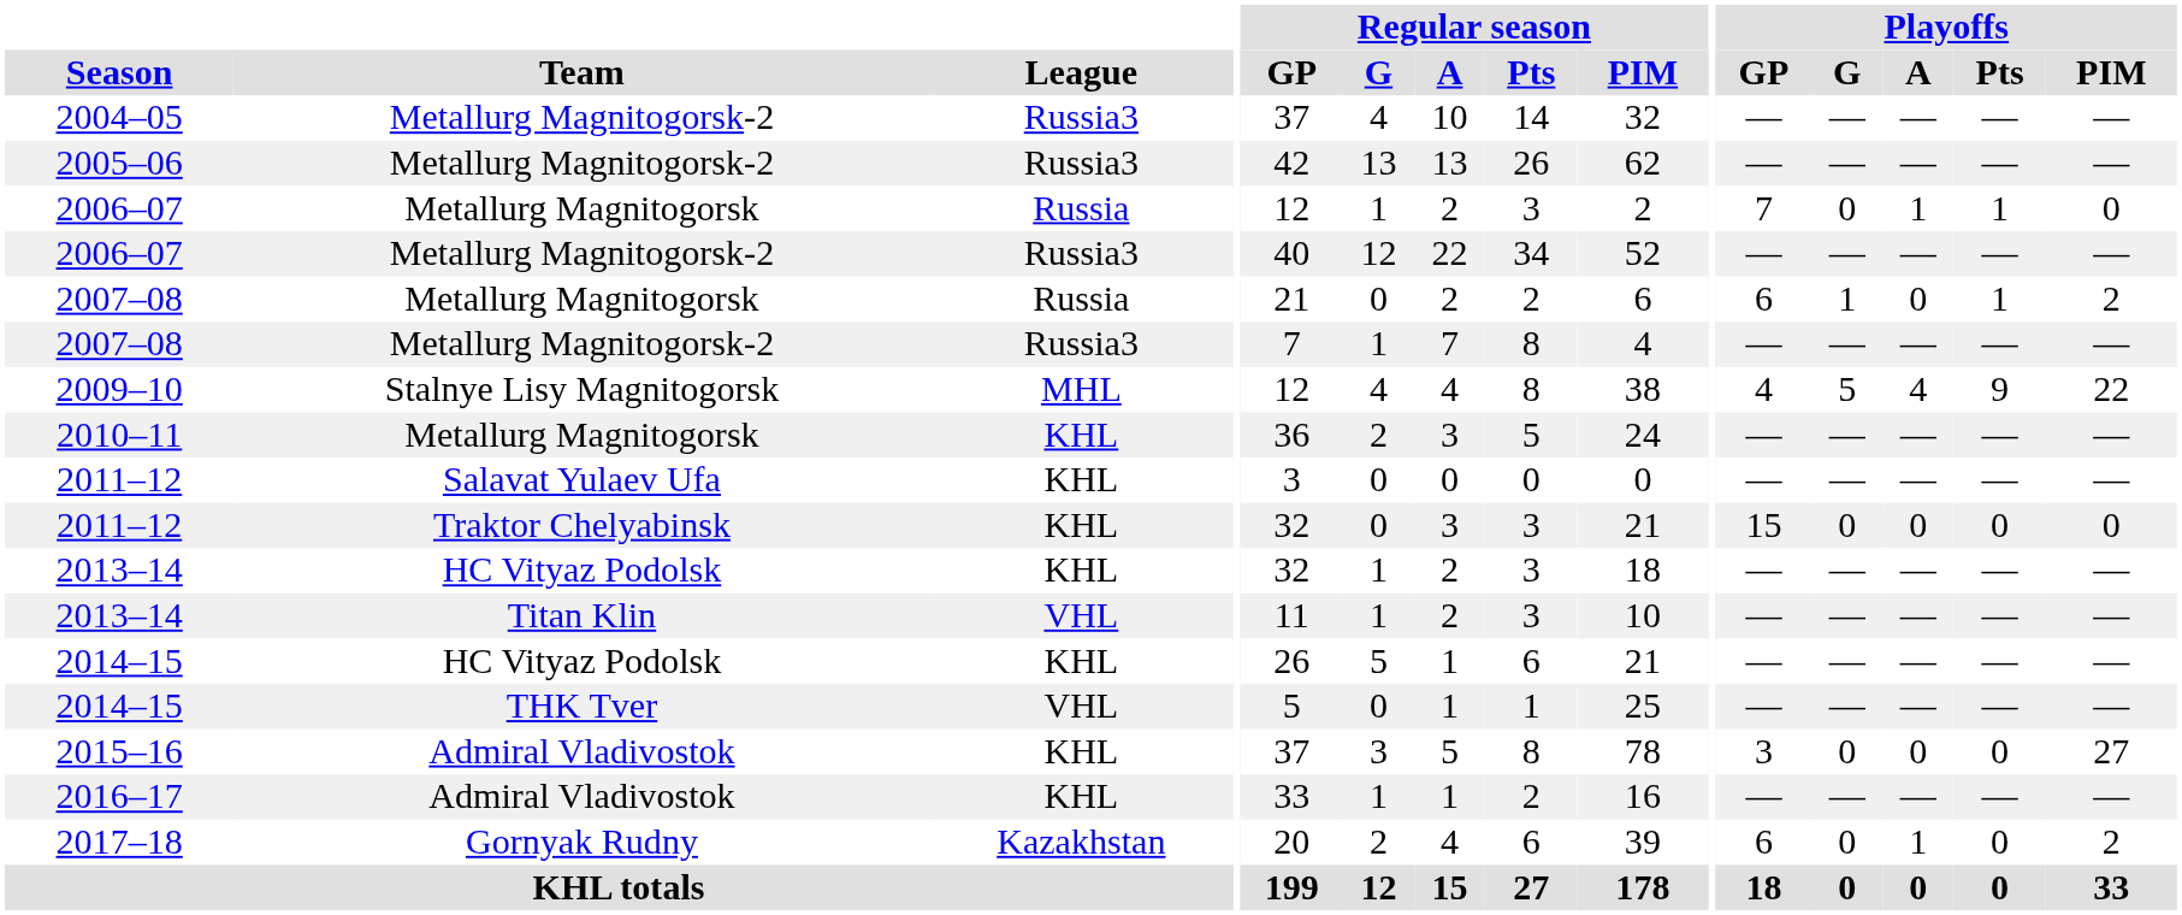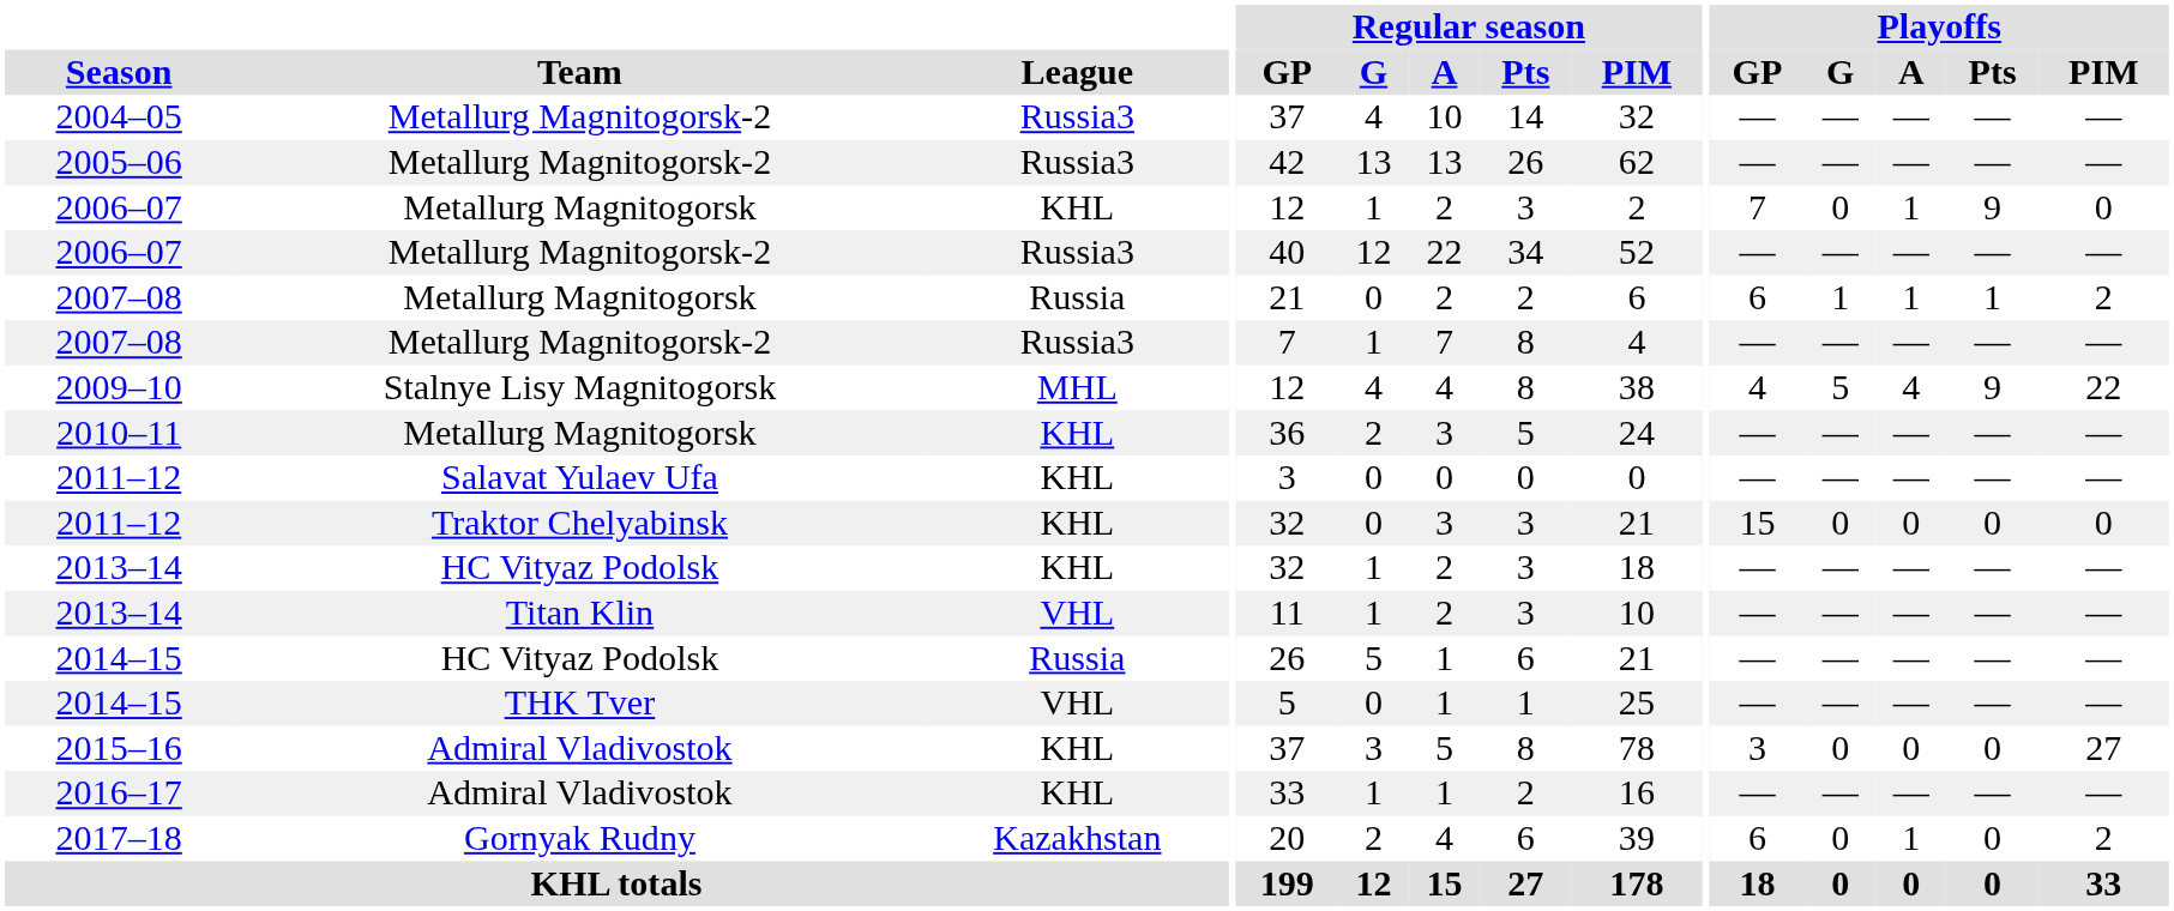 <table border="0" cellpadding="1" cellspacing="0" style="text-align:center; width:60em">
 <tr bgcolor="#e0e0e0">
 <th colspan="3" bgcolor="#ffffff"></th>
 <th rowspan="99" bgcolor="#ffffff"></th>
 <th colspan="5"><a href='#'>Regular season</a></th>
 <th rowspan="99" bgcolor="#ffffff"></th>
 <th colspan="5"><a href='#'>Playoffs</a></th>
 </tr>
 <tr bgcolor="#e0e0e0">
 <th><a href='#'>Season</a></th>
 <th>Team</th>
 <th>League</th>
 <th>GP</th>
 <th><a href='#'>G</a></th>
 <th><a href='#'>A</a></th>
 <th><a href='#'>Pts</a></th>
 <th><a href='#'>PIM</a></th>
 <th>GP</th>
 <th>G</th>
 <th>A</th>
 <th>Pts</th>
 <th>PIM</th>
 </tr>
 <tr>
 <td><a href='#'>2004–05</a></td>
 <td><a href='#'>Metallurg Magnitogorsk</a>-2</td>
 <td><a href='#'>Russia3</a></td>
 <td>37</td>
 <td>4</td>
 <td>10</td>
 <td>14</td>
 <td>32</td>
 <td>—</td>
 <td>—</td>
 <td>—</td>
 <td>—</td>
 <td>—</td>
 </tr>
 <tr bgcolor="#f0f0f0">
 <td><a href='#'>2005–06</a></td>
 <td>Metallurg Magnitogorsk-2</td>
 <td>Russia3</td>
 <td>42</td>
 <td>13</td>
 <td>13</td>
 <td>26</td>
 <td>62</td>
 <td>—</td>
 <td>—</td>
 <td>—</td>
 <td>—</td>
 <td>—</td>
 </tr>
 <tr>
 <td><a href='#'>2006–07</a></td>
 <td>Metallurg Magnitogorsk</td>
-<td><a href='#'>Russia</a></td>
+<td>KHL</td>
 <td>12</td>
 <td>1</td>
 <td>2</td>
 <td>3</td>
 <td>2</td>
 <td>7</td>
 <td>0</td>
 <td>1</td>
-<td>1</td>
+<td>9</td>
 <td>0</td>
 </tr>
 <tr bgcolor="#f0f0f0">
 <td><a href='#'>2006–07</a></td>
 <td>Metallurg Magnitogorsk-2</td>
 <td>Russia3</td>
 <td>40</td>
 <td>12</td>
 <td>22</td>
 <td>34</td>
 <td>52</td>
 <td>—</td>
 <td>—</td>
 <td>—</td>
 <td>—</td>
 <td>—</td>
 </tr>
 <tr>
 <td><a href='#'>2007–08</a></td>
 <td>Metallurg Magnitogorsk</td>
 <td>Russia</td>
 <td>21</td>
 <td>0</td>
 <td>2</td>
 <td>2</td>
 <td>6</td>
 <td>6</td>
 <td>1</td>
-<td>0</td>
+<td>1</td>
 <td>1</td>
 <td>2</td>
 </tr>
 <tr bgcolor="#f0f0f0">
 <td><a href='#'>2007–08</a></td>
 <td>Metallurg Magnitogorsk-2</td>
 <td>Russia3</td>
 <td>7</td>
 <td>1</td>
 <td>7</td>
 <td>8</td>
 <td>4</td>
 <td>—</td>
 <td>—</td>
 <td>—</td>
 <td>—</td>
 <td>—</td>
 </tr>
 <tr>
 <td><a href='#'>2009–10</a></td>
 <td>Stalnye Lisy Magnitogorsk</td>
 <td><a href='#'>MHL</a></td>
 <td>12</td>
 <td>4</td>
 <td>4</td>
 <td>8</td>
 <td>38</td>
 <td>4</td>
 <td>5</td>
 <td>4</td>
 <td>9</td>
 <td>22</td>
 </tr>
 <tr bgcolor="#f0f0f0">
 <td><a href='#'>2010–11</a></td>
 <td>Metallurg Magnitogorsk</td>
 <td><a href='#'>KHL</a></td>
 <td>36</td>
 <td>2</td>
 <td>3</td>
 <td>5</td>
 <td>24</td>
 <td>—</td>
 <td>—</td>
 <td>—</td>
 <td>—</td>
 <td>—</td>
 </tr>
 <tr>
 <td><a href='#'>2011–12</a></td>
 <td><a href='#'>Salavat Yulaev Ufa</a></td>
 <td>KHL</td>
 <td>3</td>
 <td>0</td>
 <td>0</td>
 <td>0</td>
 <td>0</td>
 <td>—</td>
 <td>—</td>
 <td>—</td>
 <td>—</td>
 <td>—</td>
 </tr>
 <tr bgcolor="#f0f0f0">
 <td><a href='#'>2011–12</a></td>
 <td><a href='#'>Traktor Chelyabinsk</a></td>
 <td>KHL</td>
 <td>32</td>
 <td>0</td>
 <td>3</td>
 <td>3</td>
 <td>21</td>
 <td>15</td>
 <td>0</td>
 <td>0</td>
 <td>0</td>
 <td>0</td>
 </tr>
 <tr>
 <td><a href='#'>2013–14</a></td>
 <td><a href='#'>HC Vityaz Podolsk</a></td>
 <td>KHL</td>
 <td>32</td>
 <td>1</td>
 <td>2</td>
 <td>3</td>
 <td>18</td>
 <td>—</td>
 <td>—</td>
 <td>—</td>
 <td>—</td>
 <td>—</td>
 </tr>
 <tr bgcolor="#f0f0f0">
 <td><a href='#'>2013–14</a></td>
 <td><a href='#'>Titan Klin</a></td>
 <td><a href='#'>VHL</a></td>
 <td>11</td>
 <td>1</td>
 <td>2</td>
 <td>3</td>
 <td>10</td>
 <td>—</td>
 <td>—</td>
 <td>—</td>
 <td>—</td>
 <td>—</td>
 </tr>
 <tr>
 <td><a href='#'>2014–15</a></td>
 <td>HC Vityaz Podolsk</td>
-<td>KHL</td>
+<td><a href='#'>Russia</a></td>
 <td>26</td>
 <td>5</td>
 <td>1</td>
 <td>6</td>
 <td>21</td>
 <td>—</td>
 <td>—</td>
 <td>—</td>
 <td>—</td>
 <td>—</td>
 </tr>
 <tr bgcolor="#f0f0f0">
 <td><a href='#'>2014–15</a></td>
 <td><a href='#'>THK Tver</a></td>
 <td>VHL</td>
 <td>5</td>
 <td>0</td>
 <td>1</td>
 <td>1</td>
 <td>25</td>
 <td>—</td>
 <td>—</td>
 <td>—</td>
 <td>—</td>
 <td>—</td>
 </tr>
 <tr>
 <td><a href='#'>2015–16</a></td>
 <td><a href='#'>Admiral Vladivostok</a></td>
 <td>KHL</td>
 <td>37</td>
 <td>3</td>
 <td>5</td>
 <td>8</td>
 <td>78</td>
 <td>3</td>
 <td>0</td>
 <td>0</td>
 <td>0</td>
 <td>27</td>
 </tr>
 <tr bgcolor="#f0f0f0">
 <td><a href='#'>2016–17</a></td>
 <td>Admiral Vladivostok</td>
 <td>KHL</td>
 <td>33</td>
 <td>1</td>
 <td>1</td>
 <td>2</td>
 <td>16</td>
 <td>—</td>
 <td>—</td>
 <td>—</td>
 <td>—</td>
 <td>—</td>
 </tr>
 <tr>
 <td><a href='#'>2017–18</a></td>
 <td><a href='#'>Gornyak Rudny</a></td>
 <td><a href='#'>Kazakhstan</a></td>
 <td>20</td>
 <td>2</td>
 <td>4</td>
 <td>6</td>
 <td>39</td>
 <td>6</td>
 <td>0</td>
 <td>1</td>
 <td>0</td>
 <td>2</td>
 </tr>
 <tr>
 </tr>
 <tr ALIGN="center" bgcolor="#e0e0e0">
 <th colspan="3">KHL totals</th>
 <th ALIGN="center">199</th>
 <th ALIGN="center">12</th>
 <th ALIGN="center">15</th>
 <th ALIGN="center">27</th>
 <th ALIGN="center">178</th>
 <th ALIGN="center">18</th>
 <th ALIGN="center">0</th>
 <th ALIGN="center">0</th>
 <th ALIGN="center">0</th>
 <th ALIGN="center">33</th>
 </tr>
 </table>
